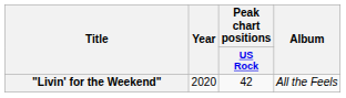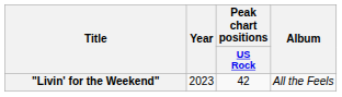 <table class="wikitable plainrowheaders" style="text-align:center;">
 <tr>
 <th scope="col" rowspan="2" style="width:16em;">Title</th>
 <th scope="col" rowspan="2" style="width:2em;">Year</th>
 <th scope="col" colspan="1">Peak chart positions</th>
 <th scope="col" rowspan="2">Album</th>
 </tr>
 <tr>
 <th scope="col" style="width:2.5em;font-size:90%;"><a href='#'>US<br>Rock</a><br></th>
 </tr>
 <tr>
 <th scope="row">"Livin' for the Weekend"</th>
-<td>2020</td>
+<td>2023</td>
 <td>42</td>
 <td><em>All the Feels</em></td>
 </tr>
 </table>
